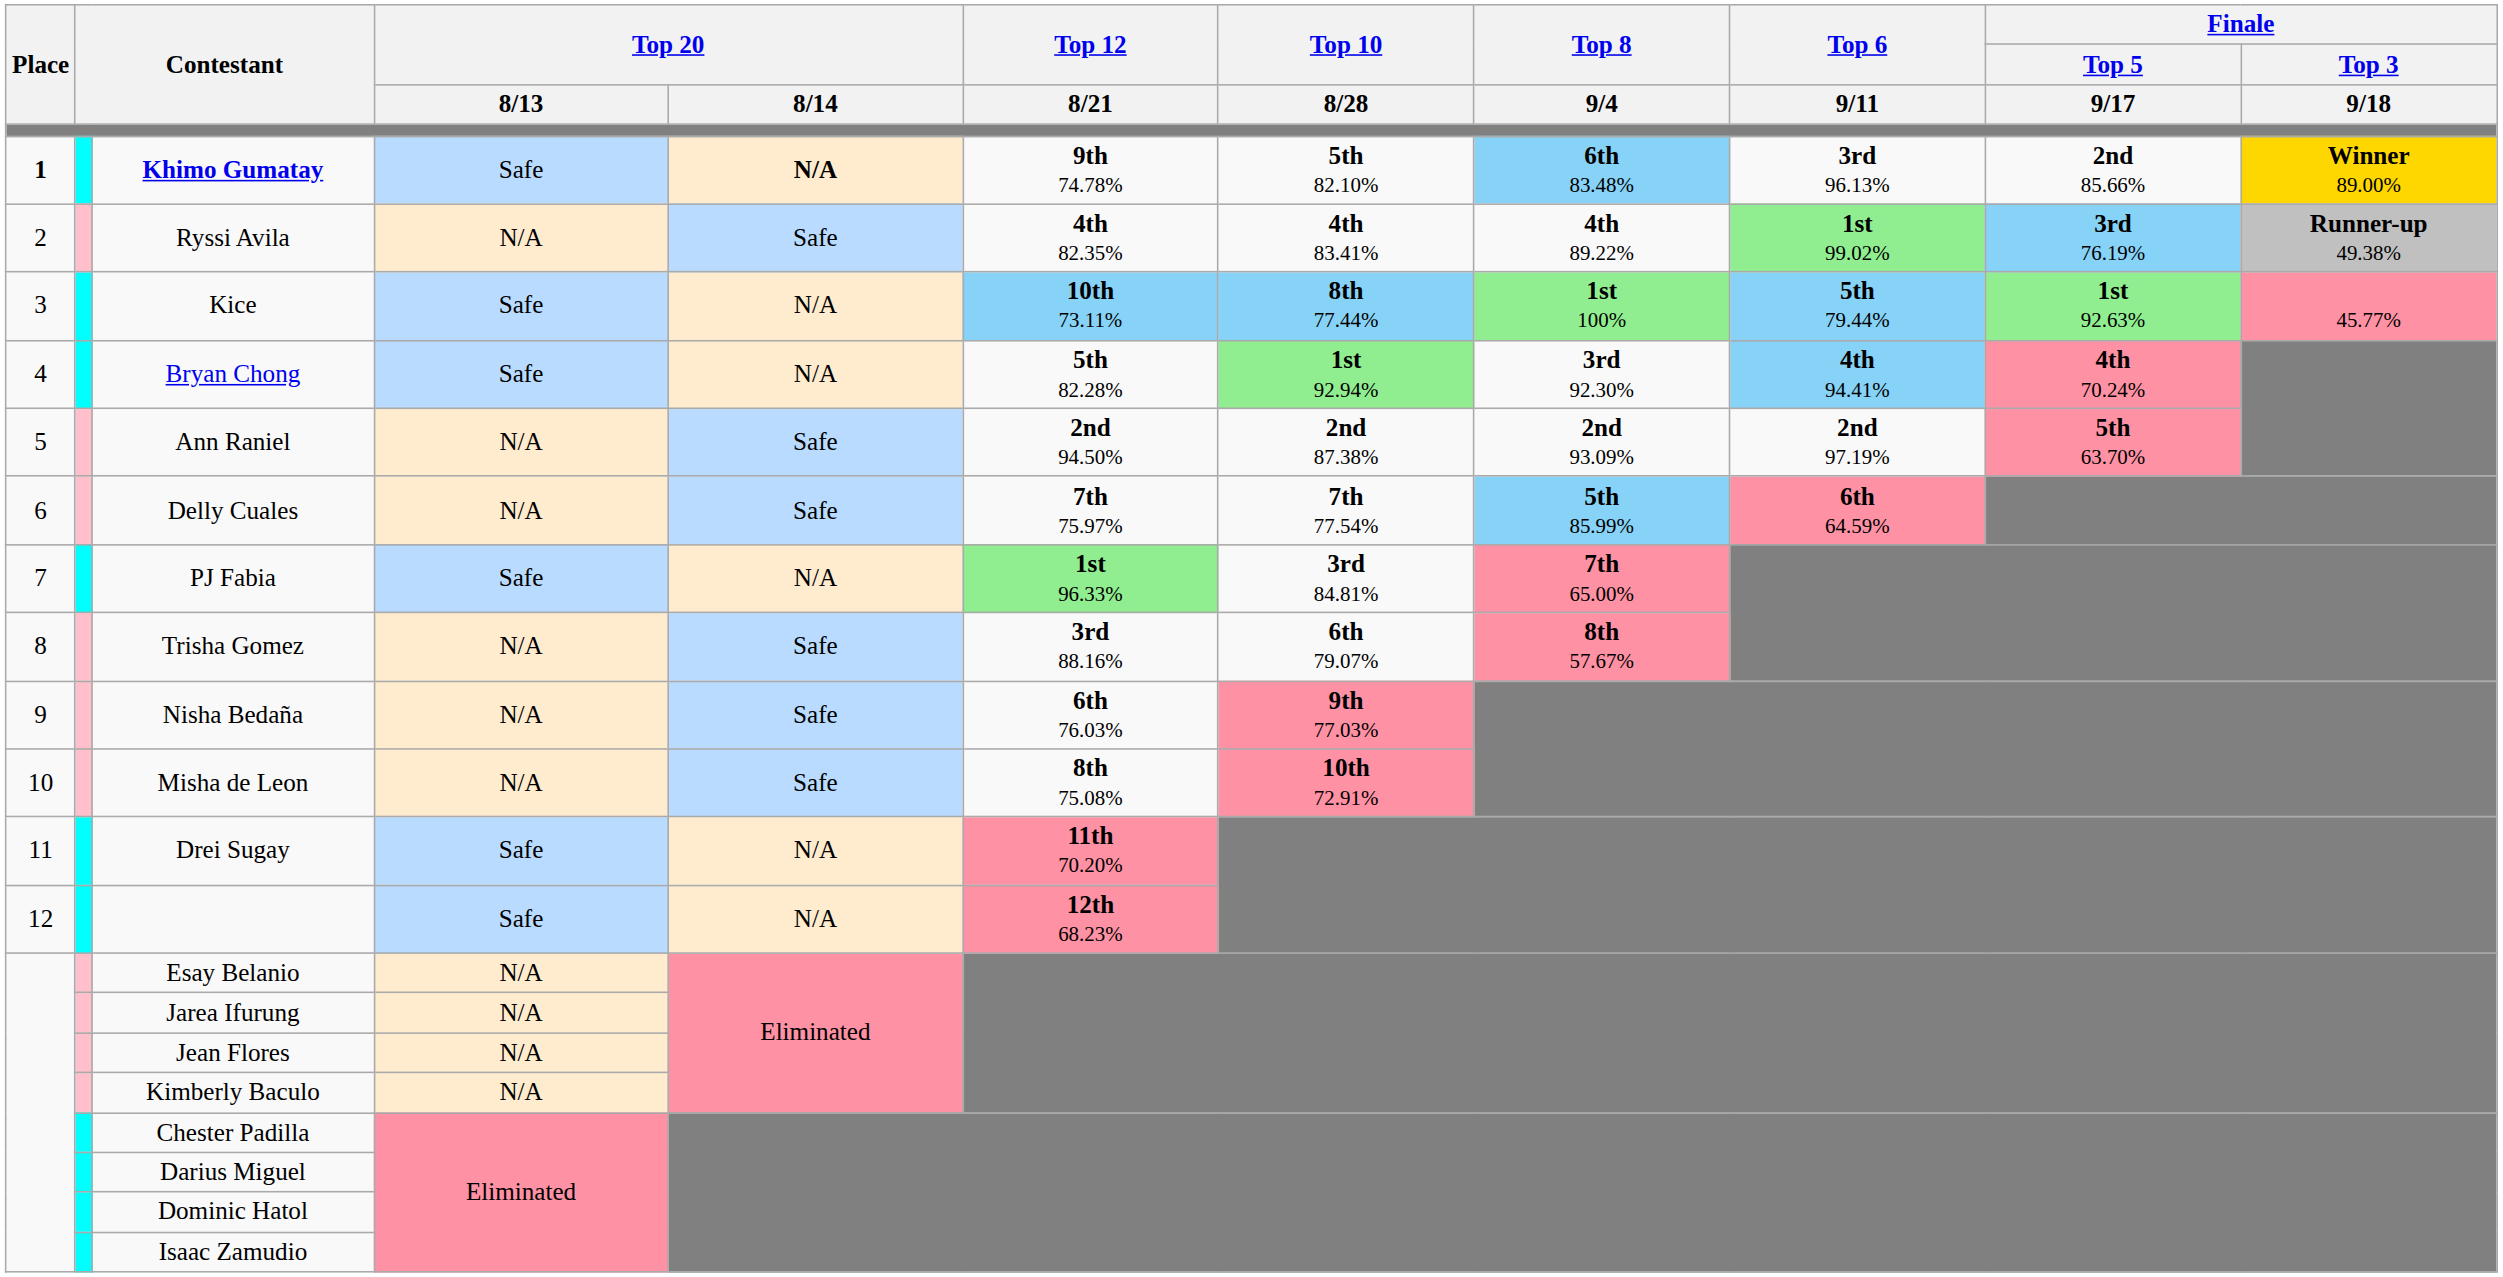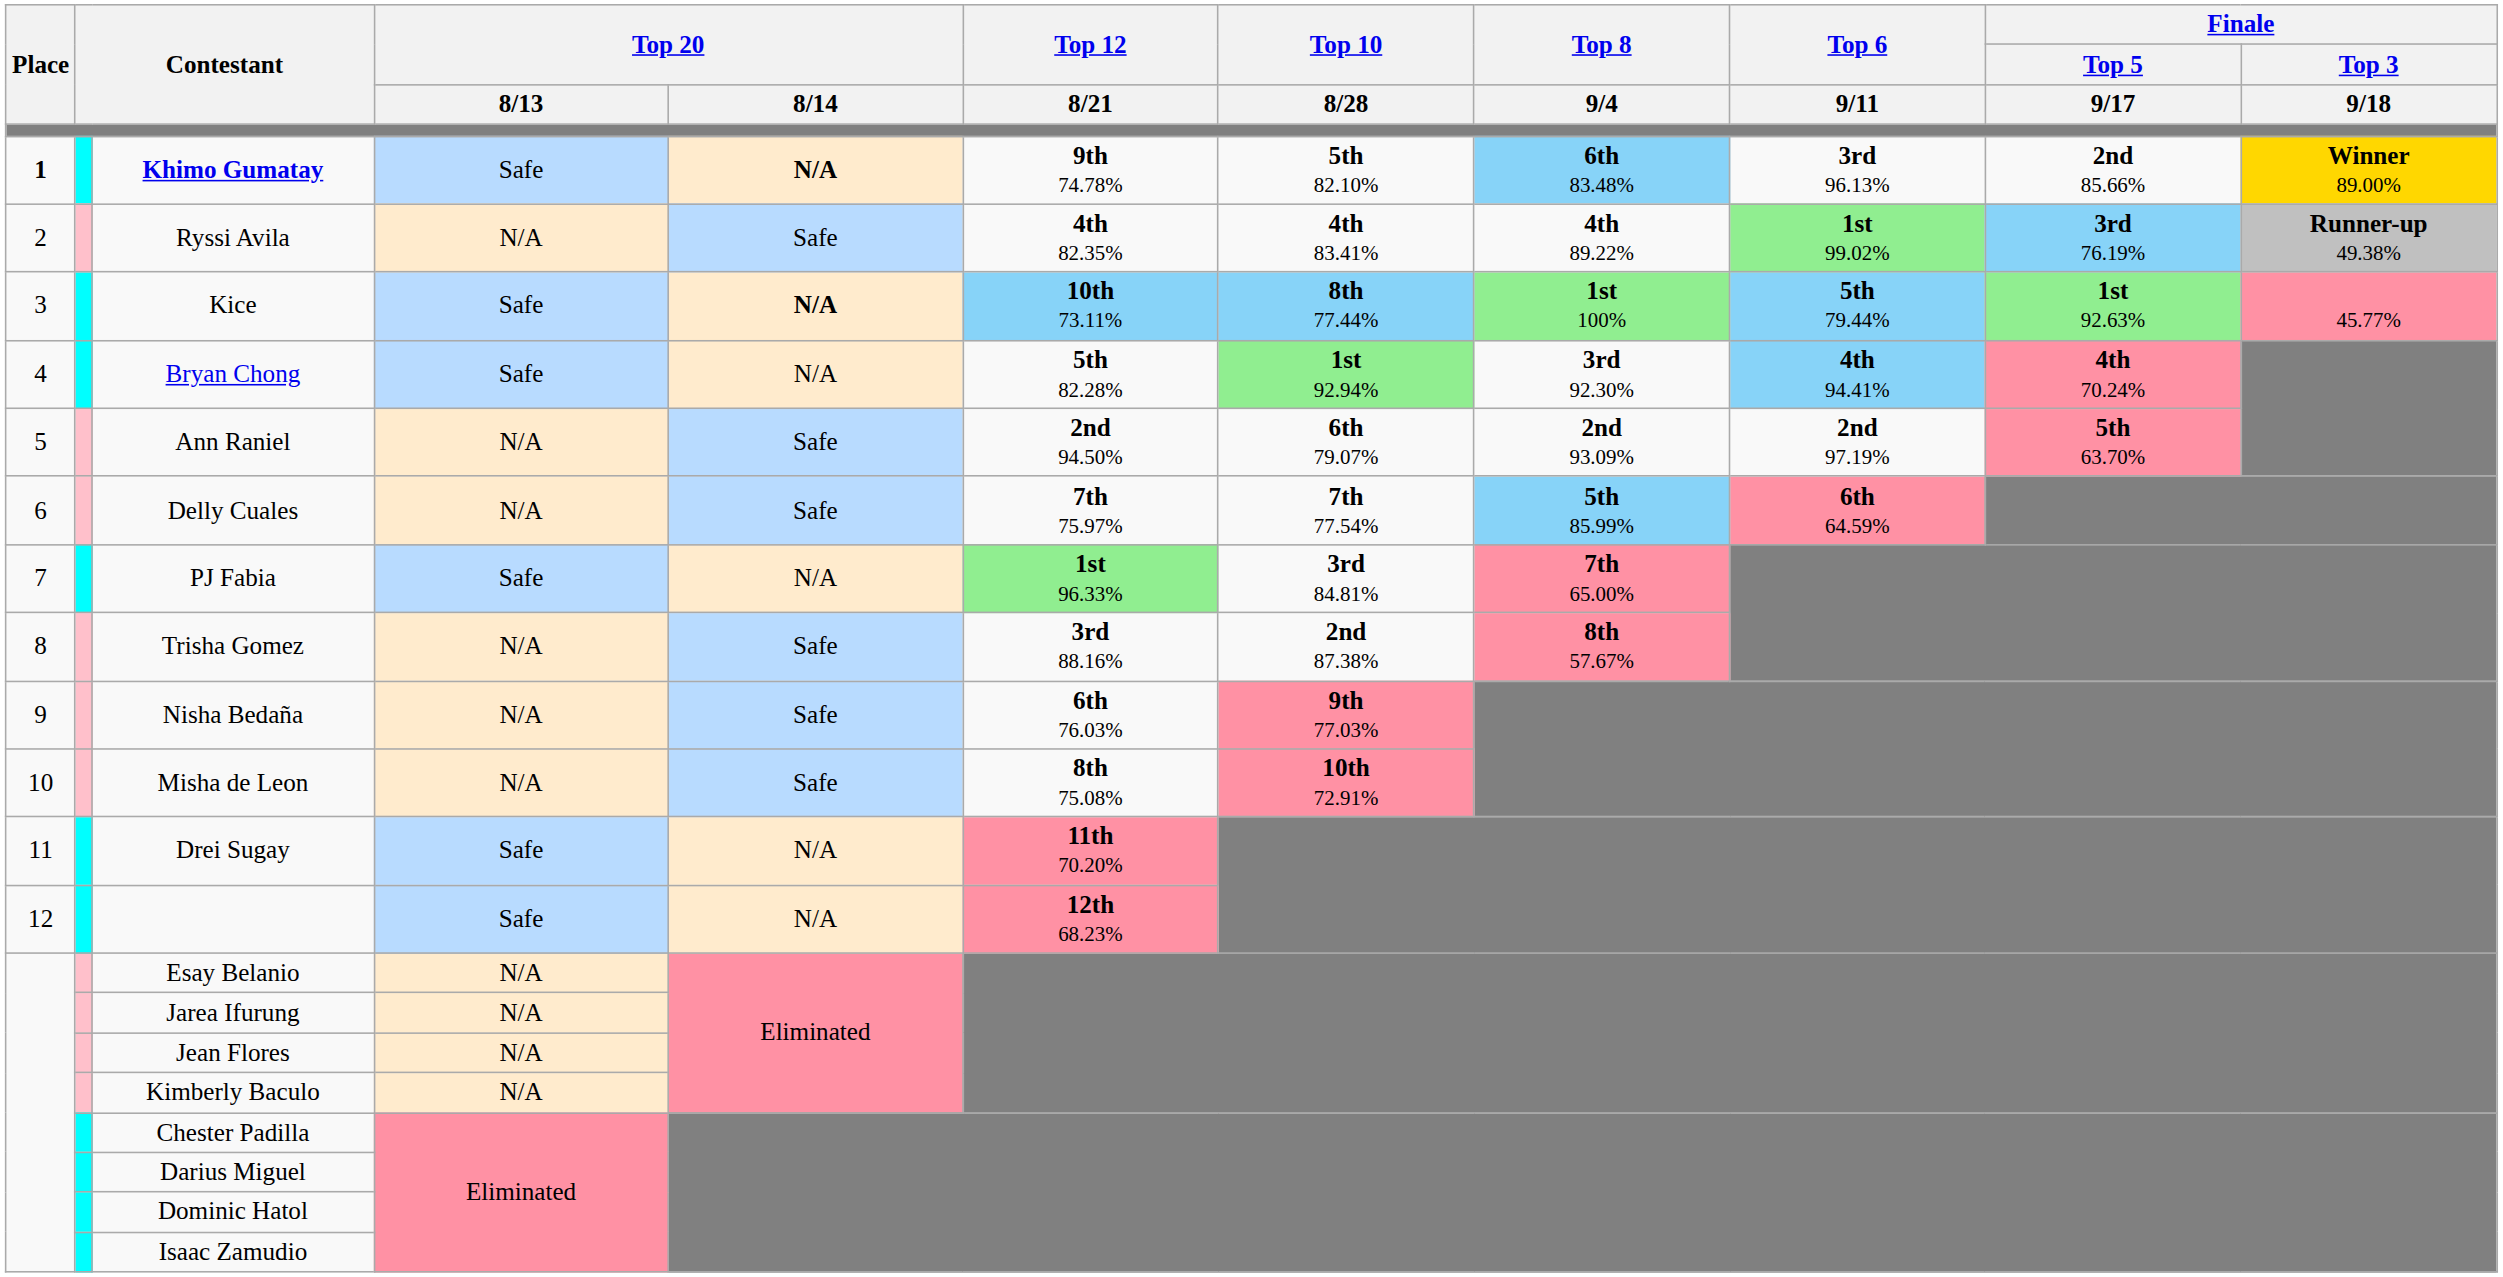 <table class="wikitable" style="text-align:center; font-size:100%; width:80%; margin:1em auto;">
 <tr>
 <th rowspan="3" scope="col" style="width:2%;">Place</th>
 <th colspan="2" rowspan="3" scope="col" style="width:12%;">Contestant</th>
 <th colspan="2" rowspan="2"><a href='#'>Top 20</a></th>
 <th rowspan="2"><a href='#'>Top 12</a></th>
 <th rowspan="2"><a href='#'>Top 10</a></th>
 <th rowspan="2"><a href='#'>Top 8</a></th>
 <th rowspan="2"><a href='#'>Top 6</a></th>
 <th colspan="2"><a href='#'>Finale</a></th>
 </tr>
 <tr>
 <th><a href='#'>Top 5</a></th>
 <th><a href='#'>Top 3</a></th>
 </tr>
 <tr>
 <th style="width:60px">8/13</th>
 <th style="width:60px">8/14</th>
 <th style="width:60px">8/21</th>
 <th style="width:60px">8/28</th>
 <th style="width:60px">9/4</th>
 <th style="width:60px">9/11</th>
 <th style="width:60px">9/17</th>
 <th style="width:60px">9/18</th>
 </tr>
 <tr>
 <th colspan="11" style="background:gray;"></th>
 </tr>
 <tr>
 <td><strong>1</strong></td>
 <th style="background:cyan;"></th>
 <td><strong><a href='#'>Khimo Gumatay</a></strong></td>
 <td style="background:#b8dbff;">Safe</td>
 <td style="background:#FFEBCD;"><strong>N/A</strong></td>
 <td><strong>9th</strong><br><small>74.78%</small></td>
 <td><strong>5th</strong><br><small>82.10%</small></td>
 <td style="background:#87d3f8;"><strong>6th</strong><br><small>83.48%</small></td>
 <td><strong>3rd</strong><br><small>96.13%</small></td>
 <td><strong>2nd</strong><br><small>85.66%</small></td>
 <td style="background:gold;"><strong>Winner</strong><br><small>89.00%</small></td>
 </tr>
 <tr>
 <td>2</td>
 <th style="background:pink;"></th>
 <td>Ryssi Avila</td>
 <td style="background:#FFEBCD;">N/A</td>
 <td style="background:#b8dbff;">Safe</td>
 <td><strong>4th</strong><br><small>82.35%</small></td>
 <td><strong>4th</strong><br><small>83.41%</small></td>
 <td><strong>4th</strong><br><small>89.22%</small></td>
 <td style="background:lightgreen;"><strong>1st</strong><br><small>99.02%</small></td>
 <td style="background:#87d3f8"><strong>3rd</strong><br><small>76.19%</small></td>
 <td style="background:silver;"><strong>Runner-up</strong><br><small>49.38%</small></td>
 </tr>
 <tr>
 <td>3</td>
 <th style="background:cyan;"></th>
 <td>Kice</td>
 <td style="background:#b8dbff;">Safe</td>
-<td style="background:#FFEBCD;">N/A</td>
+<td style="background:#FFEBCD;"><strong>N/A</strong></td>
 <td style="background:#87d3f8;"><strong>10th</strong><br><small>73.11%</small></td>
 <td style="background:#87d3f8;"><strong>8th</strong><br><small>77.44%</small></td>
 <td style="background:lightgreen;"><strong>1st</strong><br><small>100%</small></td>
 <td style="background:#87d3f8;"><strong>5th</strong><br><small>79.44%</small></td>
 <td style="background:lightgreen;"><strong>1st</strong><br><small>92.63%</small></td>
 <td style="background:#FF91A4;"><br><small>45.77%</small></td>
 </tr>
 <tr>
 <td>4</td>
 <th style="background:cyan;"></th>
 <td><a href='#'>Bryan Chong</a></td>
 <td style="background:#b8dbff;">Safe</td>
 <td style="background:#FFEBCD;">N/A</td>
 <td><strong>5th</strong><br><small>82.28%</small></td>
 <td style="background:lightgreen;"><strong>1st</strong><br><small>92.94%</small></td>
 <td><strong>3rd</strong><br><small>92.30%</small></td>
 <td style="background:#87d3f8;"><strong>4th</strong><br><small>94.41%</small></td>
 <td style="background:#FF91A4;"><strong>4th</strong><br><small>70.24%</small></td>
 <td rowspan="2" style="background:gray;"></td>
 </tr>
 <tr>
 <td>5</td>
 <th style="background:pink;"></th>
 <td>Ann Raniel</td>
 <td style="background:#FFEBCD;">N/A</td>
 <td style="background:#b8dbff;">Safe</td>
 <td><strong>2nd</strong><br><small>94.50%</small></td>
-<td><strong>2nd</strong><br><small>87.38%</small></td>
+<td><strong>6th</strong><br><small>79.07%</small></td>
 <td><strong>2nd</strong><br><small>93.09%</small></td>
 <td><strong>2nd</strong><br><small>97.19%</small></td>
 <td style="background:#FF91A4;"><strong>5th</strong><br><small>63.70%</small></td>
 </tr>
 <tr>
 <td>6</td>
 <th style="background:pink;"></th>
 <td>Delly Cuales</td>
 <td style="background:#FFEBCD;">N/A</td>
 <td style="background:#b8dbff;">Safe</td>
 <td><strong>7th</strong><br><small>75.97%</small></td>
 <td><strong>7th</strong><br><small>77.54%</small></td>
 <td style="background:#87d3f8;"><strong>5th</strong><br><small>85.99%</small></td>
 <td style="background:#FF91A4;"><strong>6th</strong><br><small>64.59%</small></td>
 <td colspan="2" style="background:gray;"></td>
 </tr>
 <tr>
 <td>7</td>
 <th style="background:cyan;"></th>
 <td>PJ Fabia</td>
 <td style="background:#b8dbff;">Safe</td>
 <td style="background:#FFEBCD;">N/A</td>
 <td style="background:lightgreen;"><strong>1st</strong><br><small>96.33%</small></td>
 <td><strong>3rd</strong><br><small>84.81%</small></td>
 <td style="background:#FF91A4;"><strong>7th</strong><br><small>65.00%</small></td>
 <td colspan="3" rowspan="2" style="background:gray;"></td>
 </tr>
 <tr>
 <td>8</td>
 <th style="background:pink;"></th>
 <td>Trisha Gomez</td>
 <td style="background:#FFEBCD;">N/A</td>
 <td style="background:#b8dbff;">Safe</td>
 <td><strong>3rd</strong><br><small>88.16%</small></td>
-<td><strong>6th</strong><br><small>79.07%</small></td>
+<td><strong>2nd</strong><br><small>87.38%</small></td>
 <td style="background:#FF91A4;"><strong>8th</strong><br><small>57.67%</small></td>
 </tr>
 <tr>
 <td>9</td>
 <th style="background:pink;"></th>
 <td>Nisha Bedaña</td>
 <td style="background:#FFEBCD;">N/A</td>
 <td style="background:#b8dbff;">Safe</td>
 <td><strong>6th</strong><br><small>76.03%</small></td>
 <td style="background:#FF91A4;"><strong>9th</strong><br><small>77.03%</small></td>
 <td colspan="4" rowspan="2" style="background:gray;"></td>
 </tr>
 <tr>
 <td>10</td>
 <th style="background:pink;"></th>
 <td>Misha de Leon</td>
 <td style="background:#FFEBCD;">N/A</td>
 <td style="background:#b8dbff;">Safe</td>
 <td><strong>8th</strong><br><small>75.08%</small></td>
 <td style="background:#FF91A4;"><strong>10th</strong><br><small>72.91%</small></td>
 </tr>
 <tr>
 <td>11</td>
 <th style="background:cyan;"></th>
 <td>Drei Sugay</td>
 <td style="background:#b8dbff;">Safe</td>
 <td style="background:#FFEBCD;">N/A</td>
 <td style="background:#FF91A4;"><strong>11th</strong><br><small>70.20%</small></td>
 <td colspan="5" rowspan="2" style="background:gray;"></td>
 </tr>
 <tr>
 <td>12</td>
 <th style="background:cyan;"></th>
 <td></td>
 <td style="background:#b8dbff;">Safe</td>
 <td style="background:#FFEBCD;">N/A</td>
 <td style="background:#FF91A4;"><strong>12th</strong><br><small>68.23%</small></td>
 </tr>
 <tr>
 <td rowspan="8"></td>
 <th style="background:pink;"></th>
 <td>Esay Belanio</td>
 <td style="background:#FFEBCD;">N/A</td>
 <td rowspan="4" style="background:#FF91A4;">Eliminated</td>
 <td colspan="6" rowspan="4" style="background:gray;"></td>
 </tr>
 <tr>
 <th style="background:pink;"></th>
 <td>Jarea Ifurung</td>
 <td style="background:#FFEBCD;">N/A</td>
 </tr>
 <tr>
 <th style="background:pink;"></th>
 <td>Jean Flores</td>
 <td style="background:#FFEBCD;">N/A</td>
 </tr>
 <tr>
 <th style="background:pink;"></th>
 <td>Kimberly Baculo</td>
 <td style="background:#FFEBCD;">N/A</td>
 </tr>
 <tr>
 <th style="background:cyan;"></th>
 <td>Chester Padilla</td>
 <td rowspan="4" style="background:#FF91A4;">Eliminated</td>
 <td colspan="9" rowspan="7" style="background:gray;"></td>
 </tr>
 <tr>
 <th style="background:cyan;"></th>
 <td>Darius Miguel</td>
 </tr>
 <tr>
 <th style="background:cyan;"></th>
 <td>Dominic Hatol</td>
 </tr>
 <tr>
 <th style="background:cyan;"></th>
 <td>Isaac Zamudio</td>
 </tr>
 </table>
